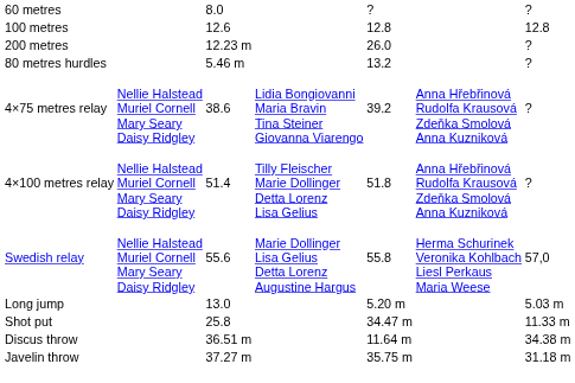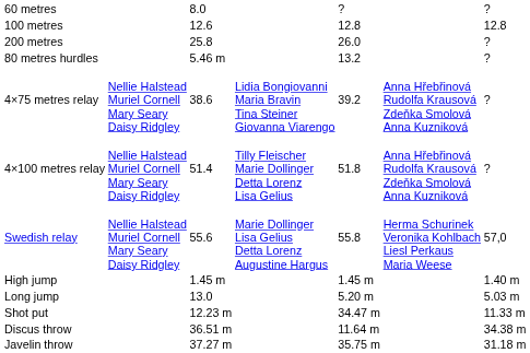 <table>
 <tr>
 <td>60 metres</td>
 <td></td>
 <td>8.0</td>
 <td></td>
 <td>?</td>
 <td></td>
 <td>?</td>
 </tr>
 <tr>
 <td>100 metres</td>
 <td></td>
 <td>12.6</td>
 <td></td>
 <td>12.8</td>
 <td></td>
 <td>12.8</td>
 </tr>
 <tr>
 <td>200 metres</td>
 <td></td>
-<td>12.23 m</td>
+<td>25.8</td>
 <td></td>
 <td>26.0</td>
 <td></td>
 <td>?</td>
 </tr>
 <tr>
 <td>80 metres hurdles</td>
 <td></td>
 <td>5.46 m</td>
 <td></td>
 <td>13.2</td>
 <td></td>
 <td>?</td>
 </tr>
 <tr>
 <td>4×75 metres relay</td>
 <td><br><a href='#'>Nellie Halstead</a> <br> <a href='#'>Muriel Cornell</a><br><a href='#'>Mary Seary</a><br><a href='#'>Daisy Ridgley</a></td>
 <td>38.6</td>
 <td><br><a href='#'>Lidia Bongiovanni</a><br><a href='#'>Maria Bravin</a><br><a href='#'>Tina Steiner</a><br><a href='#'>Giovanna Viarengo</a></td>
 <td>39.2</td>
 <td><br><a href='#'>Anna Hřebřinová</a><br><a href='#'>Rudolfa Krausová</a><br><a href='#'>Zdeňka Smolová</a><br><a href='#'>Anna Kuzniková</a></td>
 <td>?</td>
 </tr>
 <tr>
 <td>4×100 metres relay</td>
 <td><br><a href='#'>Nellie Halstead</a><br><a href='#'>Muriel Cornell</a><br><a href='#'>Mary Seary</a><br><a href='#'>Daisy Ridgley</a></td>
 <td>51.4</td>
 <td><br><a href='#'>Tilly Fleischer</a><br><a href='#'>Marie Dollinger</a><br><a href='#'>Detta Lorenz</a><br><a href='#'>Lisa Gelius</a></td>
 <td>51.8</td>
 <td><br><a href='#'>Anna Hřebřinová</a><br><a href='#'>Rudolfa Krausová</a><br><a href='#'>Zdeňka Smolová</a><br><a href='#'>Anna Kuzniková</a></td>
 <td>?</td>
 </tr>
 <tr>
 <td><a href='#'>Swedish relay</a></td>
 <td><br><a href='#'>Nellie Halstead</a><br><a href='#'>Muriel Cornell</a><br><a href='#'>Mary Seary</a><br><a href='#'>Daisy Ridgley</a></td>
 <td>55.6</td>
 <td><br><a href='#'>Marie Dollinger</a><br><a href='#'>Lisa Gelius</a><br><a href='#'>Detta Lorenz</a><br><a href='#'>Augustine Hargus</a></td>
 <td>55.8</td>
 <td><br><a href='#'>Herma Schurinek</a><br><a href='#'>Veronika Kohlbach</a><br><a href='#'>Liesl Perkaus</a><br><a href='#'>Maria Weese</a></td>
 <td>57,0</td>
 </tr>
 <tr>
+<td>High jump</td>
+<td></td>
+<td>1.45 m</td>
+<td></td>
+<td>1.45 m</td>
+<td></td>
+<td>1.40 m</td>
+</tr>
+<tr>
 <td>Long jump</td>
 <td></td>
 <td>13.0</td>
 <td></td>
 <td>5.20 m</td>
 <td></td>
 <td>5.03 m</td>
 </tr>
 <tr>
 <td>Shot put</td>
 <td></td>
-<td>25.8</td>
+<td>12.23 m</td>
 <td></td>
 <td>34.47 m</td>
 <td></td>
 <td>11.33 m</td>
 </tr>
 <tr>
 <td>Discus throw</td>
 <td></td>
 <td>36.51 m</td>
 <td></td>
 <td>11.64 m</td>
 <td></td>
 <td>34.38 m</td>
 </tr>
 <tr>
 <td>Javelin throw</td>
 <td></td>
 <td>37.27 m</td>
 <td></td>
 <td>35.75 m</td>
 <td></td>
 <td>31.18 m</td>
 </tr>
 </table>
